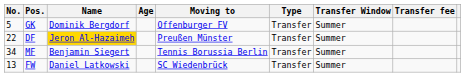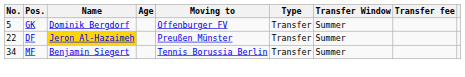 <table class="wikitable">
 <tr>
 <th>No.</th>
 <th>Pos.</th>
 <th>Name</th>
 <th>Age</th>
 <th>Moving to</th>
 <th>Type</th>
 <th>Transfer Window</th>
 <th>Transfer fee</th>
 <th></th>
 </tr>
 <tr>
 <td>5</td>
 <td><a href='#'>GK</a></td>
 <td> <a href='#'>Dominik Bergdorf</a></td>
 <td></td>
 <td><a href='#'>Offenburger FV</a></td>
 <td>Transfer</td>
 <td>Summer</td>
 <td></td>
 <td></td>
 </tr>
 <tr>
 <td>22</td>
 <td><a href='#'>DF</a></td>
 <td style="background: gold;"> <a href='#'>Jeron Al-Hazaimeh</a></td>
 <td></td>
 <td><a href='#'>Preußen Münster</a></td>
 <td>Transfer</td>
 <td>Summer</td>
 <td></td>
 <td></td>
 </tr>
 <tr>
 <td>34</td>
 <td><a href='#'>MF</a></td>
 <td> <a href='#'>Benjamin Siegert</a></td>
 <td></td>
 <td><a href='#'>Tennis Borussia Berlin</a></td>
 <td>Transfer</td>
 <td>Summer</td>
 <td></td>
 <td></td>
 </tr>
-<tr>
-<td>13</td>
-<td><a href='#'>FW</a></td>
-<td> <a href='#'>Daniel Latkowski</a></td>
-<td></td>
-<td><a href='#'>SC Wiedenbrück</a></td>
-<td>Transfer</td>
-<td>Summer</td>
-<td></td>
-<td></td>
-</tr>
 </table>
